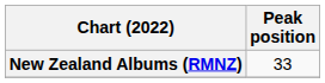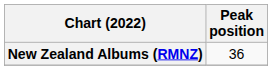 <table class="wikitable plainrowheaders" style="text-align:center">
 <tr>
 <th scope="col">Chart (2022)</th>
 <th scope="col">Peak<br>position</th>
 </tr>
 <tr>
 <th scope="row">New Zealand Albums (<a href='#'>RMNZ</a>)</th>
-<td>33</td>
+<td>36</td>
 </tr>
 <tr>
 </tr>
 <tr>
 </tr>
 <tr>
 </tr>
 </table>
